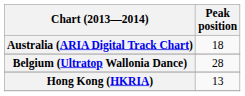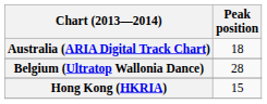 <table class="wikitable sortable plainrowheaders">
 <tr>
 <th>Chart (2013—2014)</th>
 <th>Peak<br>position</th>
 </tr>
 <tr>
 <th scope="row">Australia (<a href='#'>ARIA Digital Track Chart</a>)</th>
 <td style="text-align:center;">18</td>
 </tr>
 <tr>
 </tr>
 <tr>
 </tr>
 <tr>
 </tr>
 <tr>
 <th scope="row">Belgium (<a href='#'>Ultratop</a> Wallonia Dance)</th>
 <td align=center>28</td>
 </tr>
 <tr>
 </tr>
 <tr>
 </tr>
 <tr>
 </tr>
 <tr>
 </tr>
 <tr>
 </tr>
 <tr>
 </tr>
 <tr>
 <th scope="row">Hong Kong (<a href='#'>HKRIA</a>)</th>
-<td style="text-align:center;">13</td>
+<td style="text-align:center;">15</td>
 </tr>
 <tr>
 </tr>
 <tr>
 </tr>
 <tr>
 </tr>
 <tr>
 </tr>
 <tr>
 </tr>
 <tr>
 </tr>
 <tr>
 </tr>
 <tr>
 </tr>
 </table>
